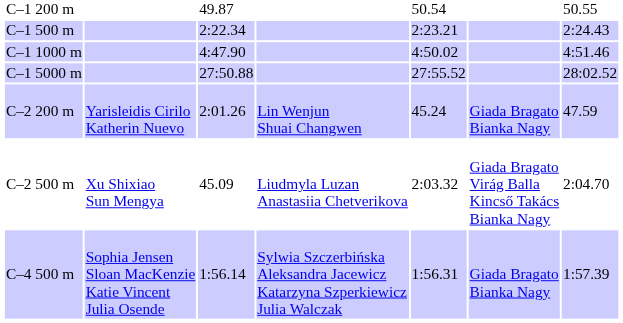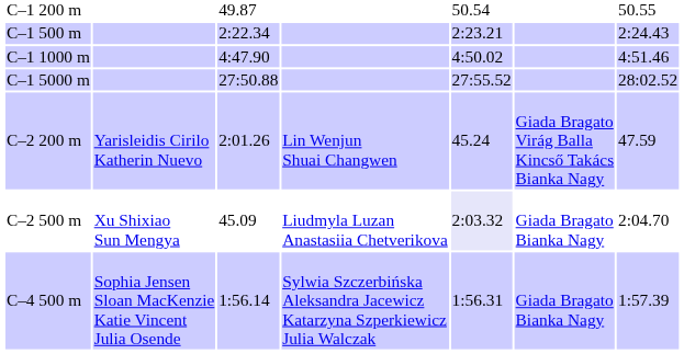 <table>
 <tr>
 <td>C–1 200 m<br></td>
 <td></td>
 <td>49.87</td>
 <td></td>
 <td>50.54</td>
 <td></td>
 <td>50.55</td>
 </tr>
 <tr bgcolor=ccccff>
 <td>C–1 500 m<br></td>
 <td></td>
 <td>2:22.34</td>
 <td></td>
 <td>2:23.21</td>
 <td></td>
 <td>2:24.43</td>
 </tr>
 <tr bgcolor=ccccff>
 <td>C–1 1000 m<br></td>
 <td></td>
 <td>4:47.90</td>
 <td></td>
 <td>4:50.02</td>
 <td></td>
 <td>4:51.46</td>
 </tr>
 <tr bgcolor=ccccff>
 <td>C–1 5000 m<br></td>
 <td></td>
 <td>27:50.88</td>
 <td></td>
 <td>27:55.52</td>
 <td></td>
 <td>28:02.52</td>
 </tr>
 <tr bgcolor=ccccff>
 <td>C–2 200 m<br></td>
 <td><br><a href='#'>Yarisleidis Cirilo</a><br><a href='#'>Katherin Nuevo</a></td>
 <td>2:01.26</td>
 <td><br><a href='#'>Lin Wenjun</a><br><a href='#'>Shuai Changwen</a></td>
 <td>45.24</td>
-<td><br><a href='#'>Giada Bragato</a><br><a href='#'>Bianka Nagy</a></td>
+<td><br><a href='#'>Giada Bragato</a><br><a href='#'>Virág Balla</a><br><a href='#'>Kincső Takács</a><br><a href='#'>Bianka Nagy</a></td>
 <td>47.59</td>
 </tr>
 <tr>
 <td>C–2 500 m<br></td>
 <td><br><a href='#'>Xu Shixiao</a><br><a href='#'>Sun Mengya</a></td>
 <td>45.09</td>
 <td><br><a href='#'>Liudmyla Luzan</a><br><a href='#'>Anastasiia Chetverikova</a></td>
-<td>2:03.32</td>
-<td><br><a href='#'>Giada Bragato</a><br><a href='#'>Virág Balla</a><br><a href='#'>Kincső Takács</a><br><a href='#'>Bianka Nagy</a></td>
+<td style="background: lavender;">2:03.32</td>
+<td><br><a href='#'>Giada Bragato</a><br><a href='#'>Bianka Nagy</a></td>
 <td>2:04.70</td>
 </tr>
 <tr bgcolor=ccccff>
 <td>C–4 500 m<br></td>
 <td><br><a href='#'>Sophia Jensen</a><br><a href='#'>Sloan MacKenzie</a><br><a href='#'>Katie Vincent</a><br><a href='#'>Julia Osende</a></td>
 <td>1:56.14</td>
 <td><br><a href='#'>Sylwia Szczerbińska</a><br><a href='#'>Aleksandra Jacewicz</a><br><a href='#'>Katarzyna Szperkiewicz</a><br><a href='#'>Julia Walczak</a></td>
 <td>1:56.31</td>
 <td><br><a href='#'>Giada Bragato</a><br><a href='#'>Bianka Nagy</a></td>
 <td>1:57.39</td>
 </tr>
 </table>
